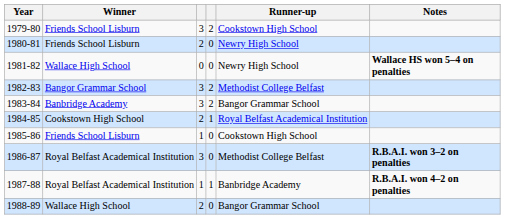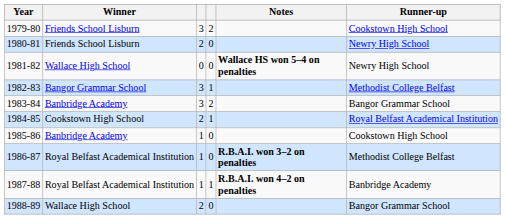 <table class="wikitable">
 <tr style="background:silver;">
 <th>Year</th>
 <th>Winner</th>
 <th></th>
 <th></th>
+<th width="200">Notes</th>
 <th>Runner-up</th>
-<th width="200">Notes</th>
 </tr>
 <tr>
 <td align="center">1979-80</td>
 <td><a href='#'>Friends School Lisburn</a></td>
 <td align="center">3</td>
 <td align="center">2</td>
+<td></td>
 <td><a href='#'>Cookstown High School</a></td>
-<td></td>
 </tr>
 <tr style="background: #D0E6FF;">
 <td align="center">1980-81</td>
 <td>Friends School Lisburn</td>
 <td align="center">2</td>
 <td align="center">0</td>
+<td></td>
 <td><a href='#'>Newry High School</a></td>
-<td></td>
 </tr>
 <tr>
 <td align="center">1981-82</td>
 <td><a href='#'>Wallace High School</a></td>
 <td align="center">0</td>
 <td align="center">0</td>
+<td><strong>Wallace HS won 5–4 on penalties</strong></td>
 <td>Newry High School</td>
-<td><strong>Wallace HS won 5–4 on penalties</strong></td>
 </tr>
 <tr style="background: #D0E6FF;">
 <td align="center">1982-83</td>
 <td><a href='#'>Bangor Grammar School</a></td>
 <td align="center">3</td>
-<td align="center">2</td>
+<td align="center">1</td>
+<td></td>
 <td><a href='#'>Methodist College Belfast</a></td>
-<td></td>
 </tr>
 <tr>
 <td align="center">1983-84</td>
 <td><a href='#'>Banbridge Academy</a></td>
 <td align="center">3</td>
 <td align="center">2</td>
+<td></td>
 <td>Bangor Grammar School</td>
-<td></td>
 </tr>
 <tr style="background: #D0E6FF;">
 <td align="center">1984-85</td>
 <td>Cookstown High School</td>
 <td align="center">2</td>
 <td align="center">1</td>
+<td></td>
 <td><a href='#'>Royal Belfast Academical Institution</a></td>
-<td></td>
 </tr>
 <tr>
 <td align="center">1985-86</td>
-<td><a href='#'>Friends School Lisburn</a></td>
+<td><a href='#'>Banbridge Academy</a></td>
 <td align="center">1</td>
 <td align="center">0</td>
+<td></td>
 <td>Cookstown High School</td>
-<td></td>
 </tr>
 <tr style="background: #D0E6FF;">
 <td align="center">1986-87</td>
 <td>Royal Belfast Academical Institution</td>
-<td align="center">3</td>
+<td align="center">1</td>
 <td align="center">0</td>
+<td><strong>R.B.A.I. won 3–2 on penalties</strong></td>
 <td>Methodist College Belfast</td>
-<td><strong>R.B.A.I. won 3–2 on penalties</strong></td>
 </tr>
 <tr>
 <td align="center">1987-88</td>
 <td>Royal Belfast Academical Institution</td>
 <td align="center">1</td>
 <td align="center">1</td>
+<td><strong>R.B.A.I. won 4–2 on penalties</strong></td>
 <td>Banbridge Academy</td>
-<td><strong>R.B.A.I. won 4–2 on penalties</strong></td>
 </tr>
 <tr style="background: #D0E6FF;">
 <td align="center">1988-89</td>
 <td>Wallace High School</td>
 <td align="center">2</td>
 <td align="center">0</td>
+<td></td>
 <td>Bangor Grammar School</td>
-<td></td>
 </tr>
 </table>
